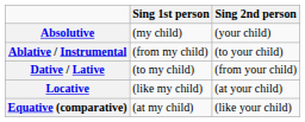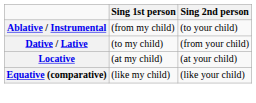 <table class="wikitable">
 <tr>
 <td></td>
 <th>Sing 1st person</th>
 <th>Sing 2nd person</th>
-</tr>
-<tr>
-<th><a href='#'>Absolutive</a></th>
-<td> (my child)</td>
-<td> (your child)</td>
 </tr>
 <tr>
 <th><a href='#'>Ablative</a> / <a href='#'>Instrumental</a></th>
 <td> (from my child)</td>
 <td> (to your child)</td>
 </tr>
 <tr>
 <th><a href='#'>Dative</a> / <a href='#'>Lative</a></th>
 <td> (to my child)</td>
 <td> (from your child)</td>
 </tr>
 <tr>
 <th><a href='#'>Locative</a></th>
-<td> (like my child)</td>
+<td> (at my child)</td>
 <td> (at your child)</td>
 </tr>
 <tr>
 <th><a href='#'>Equative</a> (comparative)</th>
-<td> (at my child)</td>
+<td> (like my child)</td>
 <td> (like your child)</td>
 </tr>
 </table>
